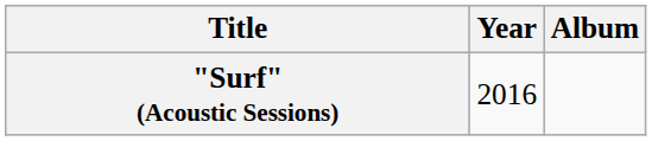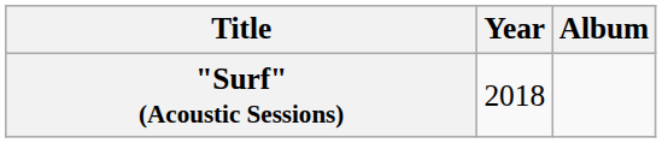 <table class="wikitable plainrowheaders" style="text-align:center;">
 <tr>
 <th scope="col" style="width:15em;">Title</th>
 <th scope="col" style="width:1em;">Year</th>
 <th scope="col">Album</th>
 </tr>
 <tr>
 <th scope="row">"Surf"<br><small>(Acoustic Sessions)</small></th>
-<td>2016</td>
+<td>2018</td>
 <td></td>
 </tr>
 </table>
